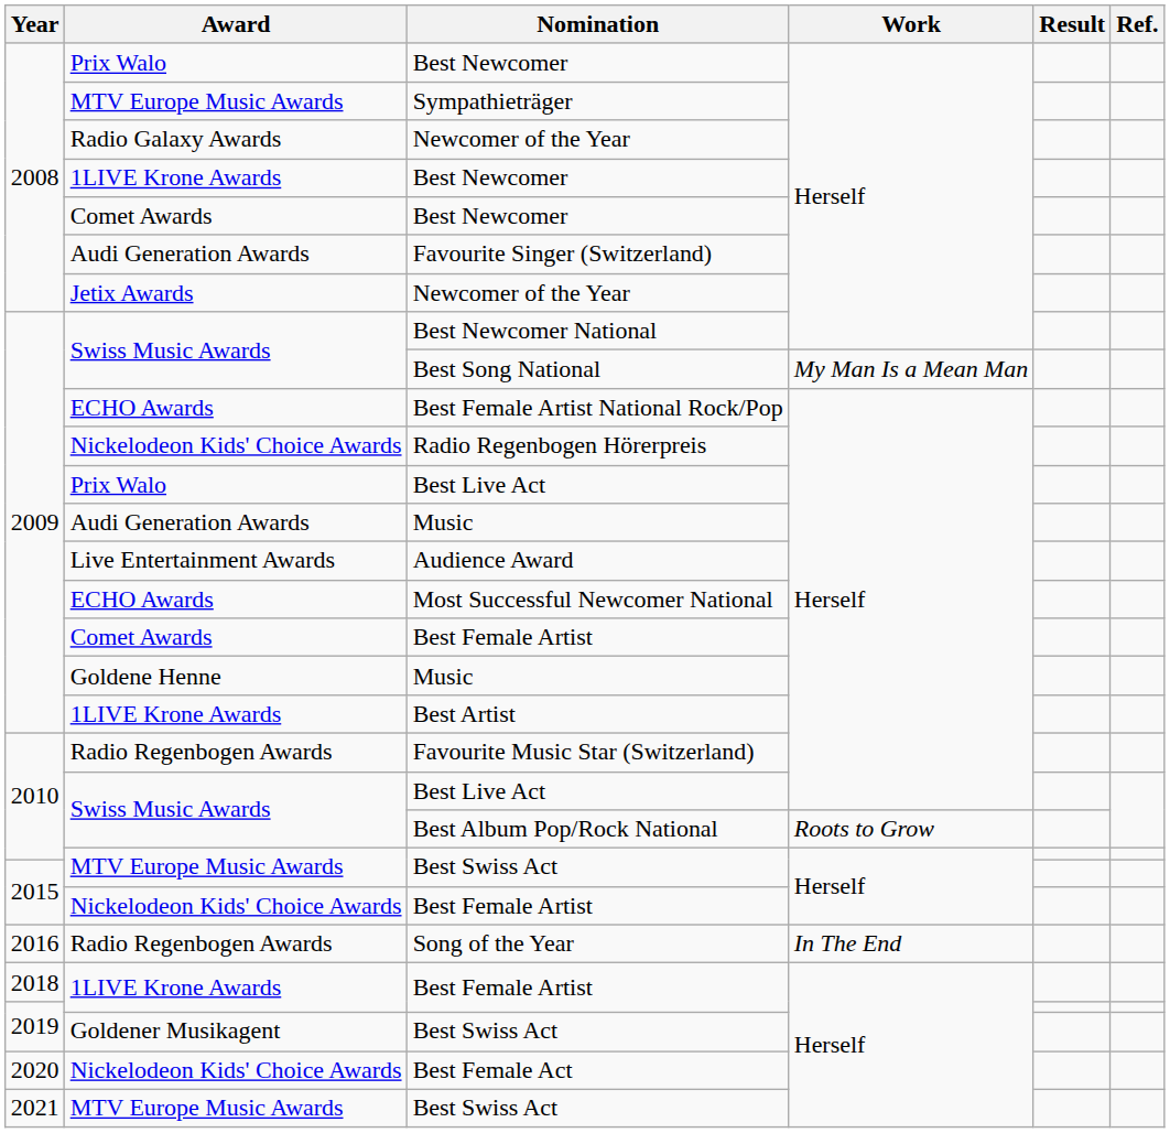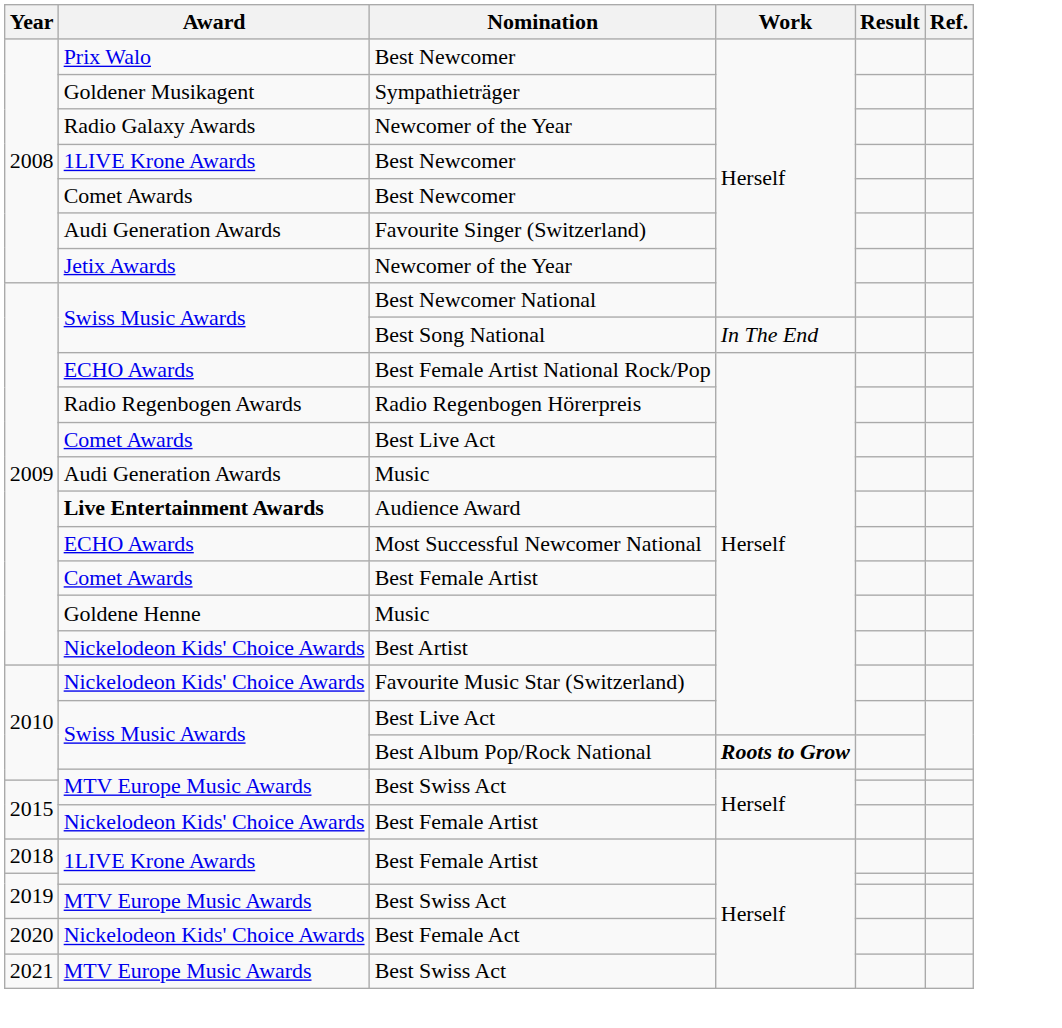 <table class="wikitable">
 <tr>
 <th>Year</th>
 <th>Award</th>
 <th>Nomination</th>
 <th>Work</th>
 <th>Result</th>
 <th>Ref.</th>
 </tr>
 <tr>
 <td rowspan="7">2008</td>
 <td><a href='#'>Prix Walo</a></td>
 <td>Best Newcomer</td>
 <td rowspan="8">Herself</td>
 <td></td>
 <td></td>
 </tr>
 <tr>
-<td><a href='#'>MTV Europe Music Awards</a></td>
+<td>Goldener Musikagent</td>
 <td>Sympathieträger</td>
 <td></td>
 <td></td>
 </tr>
 <tr>
 <td>Radio Galaxy Awards</td>
 <td>Newcomer of the Year</td>
 <td></td>
 <td></td>
 </tr>
 <tr>
 <td><a href='#'>1LIVE Krone Awards</a></td>
 <td>Best Newcomer</td>
 <td></td>
 <td></td>
 </tr>
 <tr>
 <td>Comet Awards</td>
 <td>Best Newcomer</td>
 <td></td>
 <td></td>
 </tr>
 <tr>
 <td>Audi Generation Awards</td>
 <td>Favourite Singer (Switzerland)</td>
 <td></td>
 <td></td>
 </tr>
 <tr>
 <td><a href='#'>Jetix Awards</a></td>
 <td>Newcomer of the Year</td>
 <td></td>
 <td></td>
 </tr>
 <tr>
 <td rowspan="11">2009</td>
 <td rowspan="2"><a href='#'>Swiss Music Awards</a></td>
 <td>Best Newcomer National</td>
 <td></td>
 <td></td>
 </tr>
 <tr>
 <td>Best Song National</td>
-<td><em>My Man Is a Mean Man</em></td>
+<td><em>In The End</em></td>
 <td></td>
 <td></td>
 </tr>
 <tr>
 <td><a href='#'>ECHO Awards</a></td>
 <td>Best Female Artist National Rock/Pop</td>
 <td rowspan="11">Herself</td>
 <td></td>
 <td></td>
 </tr>
 <tr>
-<td><a href='#'>Nickelodeon Kids' Choice Awards</a></td>
+<td>Radio Regenbogen Awards</td>
 <td>Radio Regenbogen Hörerpreis</td>
 <td></td>
 <td></td>
 </tr>
 <tr>
-<td><a href='#'>Prix Walo</a></td>
+<td><a href='#'>Comet Awards</a></td>
 <td>Best Live Act</td>
 <td></td>
 <td></td>
 </tr>
 <tr>
 <td>Audi Generation Awards</td>
 <td>Music</td>
 <td></td>
 <td></td>
 </tr>
 <tr>
-<td>Live Entertainment Awards</td>
+<td><strong>Live Entertainment Awards</strong></td>
 <td>Audience Award</td>
 <td></td>
 <td></td>
 </tr>
 <tr>
 <td><a href='#'>ECHO Awards</a></td>
 <td>Most Successful Newcomer National</td>
 <td></td>
 <td></td>
 </tr>
 <tr>
 <td><a href='#'>Comet Awards</a></td>
 <td>Best Female Artist</td>
 <td></td>
 <td></td>
 </tr>
 <tr>
 <td>Goldene Henne</td>
 <td>Music</td>
 <td></td>
 <td></td>
 </tr>
 <tr>
-<td><a href='#'>1LIVE Krone Awards</a></td>
+<td><a href='#'>Nickelodeon Kids' Choice Awards</a></td>
 <td>Best Artist</td>
 <td></td>
 <td></td>
 </tr>
 <tr>
 <td rowspan="4">2010</td>
-<td>Radio Regenbogen Awards</td>
+<td><a href='#'>Nickelodeon Kids' Choice Awards</a></td>
 <td>Favourite Music Star (Switzerland)</td>
 <td></td>
 <td></td>
 </tr>
 <tr>
 <td rowspan="2"><a href='#'>Swiss Music Awards</a></td>
 <td>Best Live Act</td>
 <td></td>
 <td rowspan="2"></td>
 </tr>
 <tr>
 <td>Best Album Pop/Rock National</td>
-<td><em>Roots to Grow</em></td>
+<td><strong><em>Roots to Grow</em></strong></td>
 <td></td>
 </tr>
 <tr>
 <td rowspan="2"><a href='#'>MTV Europe Music Awards</a></td>
 <td rowspan="2">Best Swiss Act</td>
 <td rowspan="3">Herself</td>
 <td></td>
 <td></td>
 </tr>
 <tr>
 <td rowspan="2">2015</td>
 <td></td>
 <td></td>
 </tr>
 <tr>
 <td><a href='#'>Nickelodeon Kids' Choice Awards</a></td>
 <td>Best Female Artist</td>
 <td></td>
 <td></td>
 </tr>
 <tr>
-<td>2016</td>
-<td>Radio Regenbogen Awards</td>
-<td>Song of the Year</td>
-<td><em>In The End</em></td>
-<td></td>
-<td></td>
-</tr>
-<tr>
 <td>2018</td>
 <td rowspan="2"><a href='#'>1LIVE Krone Awards</a></td>
 <td rowspan="2">Best Female Artist</td>
 <td rowspan="5">Herself</td>
 <td></td>
 <td></td>
 </tr>
 <tr>
 <td rowspan="2">2019</td>
 <td></td>
 <td></td>
 </tr>
 <tr>
-<td>Goldener Musikagent</td>
+<td><a href='#'>MTV Europe Music Awards</a></td>
 <td>Best Swiss Act</td>
 <td></td>
 <td></td>
 </tr>
 <tr>
 <td>2020</td>
 <td><a href='#'>Nickelodeon Kids' Choice Awards</a></td>
 <td>Best Female Act</td>
 <td></td>
 <td></td>
 </tr>
 <tr>
 <td>2021</td>
 <td><a href='#'>MTV Europe Music Awards</a></td>
 <td>Best Swiss Act</td>
 <td></td>
 <td></td>
 </tr>
 </table>
